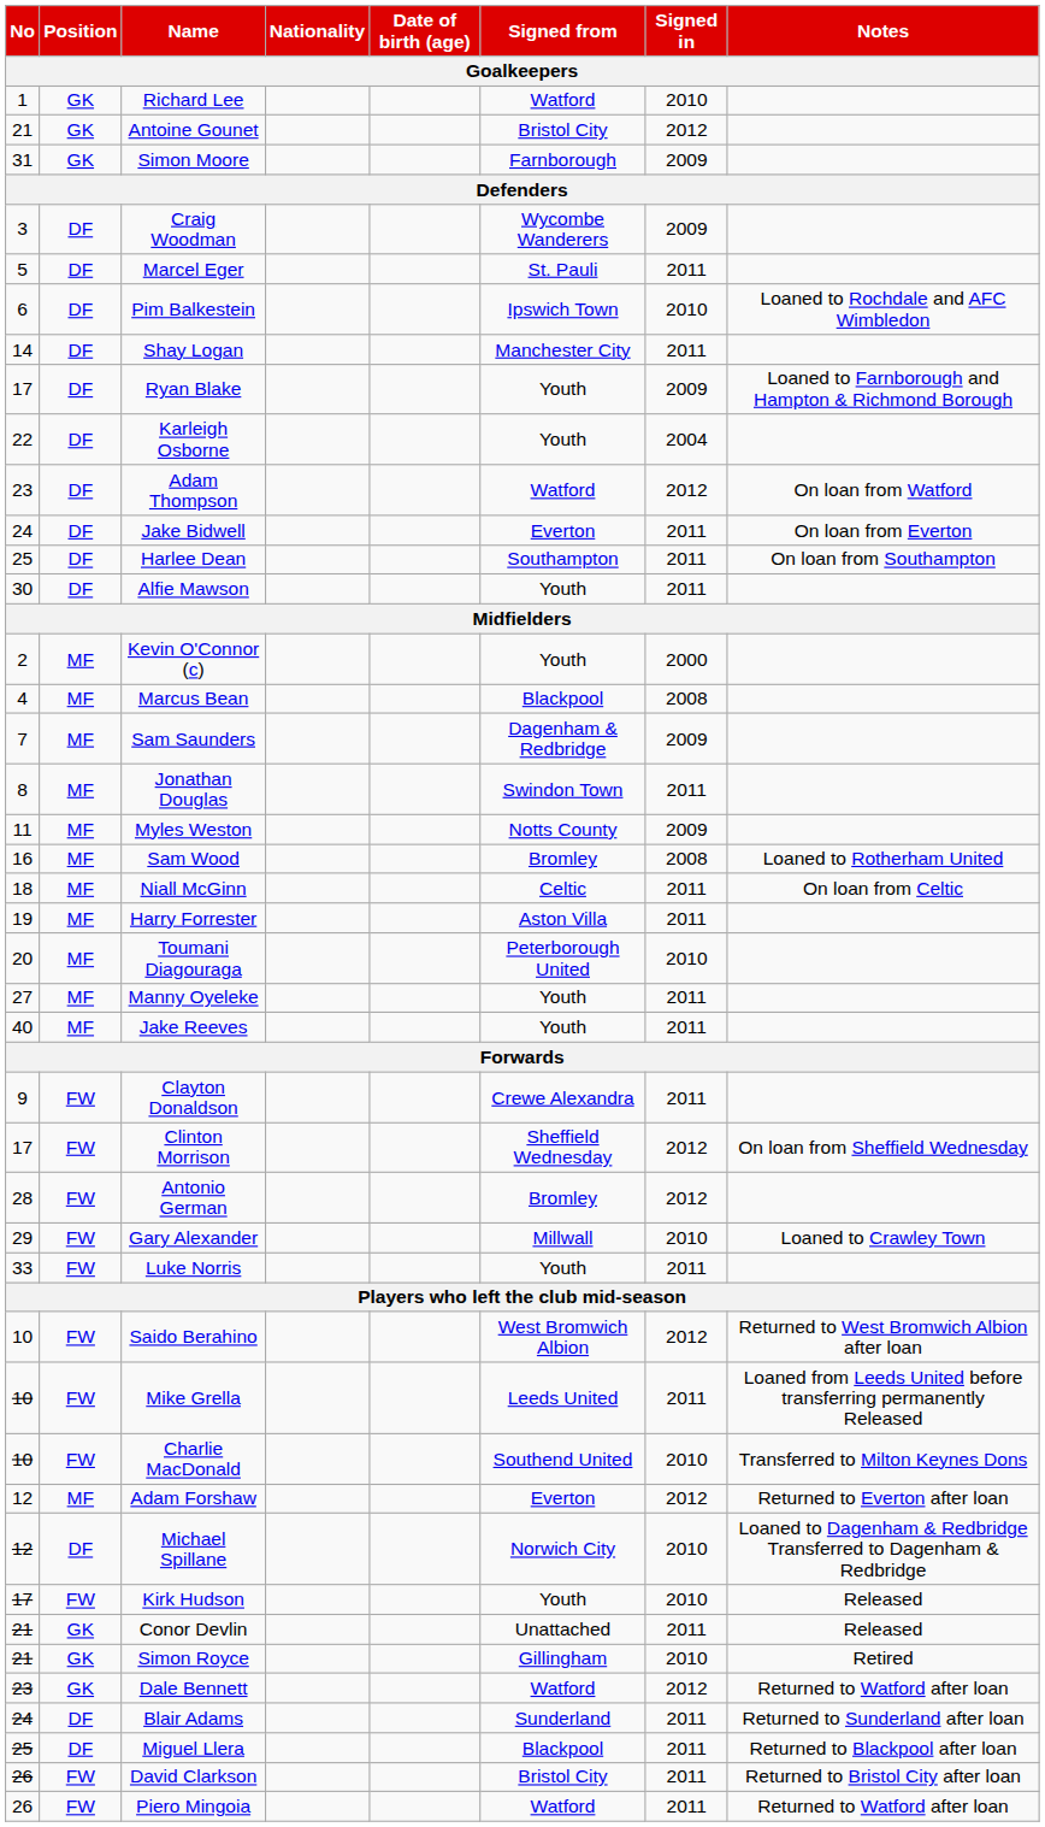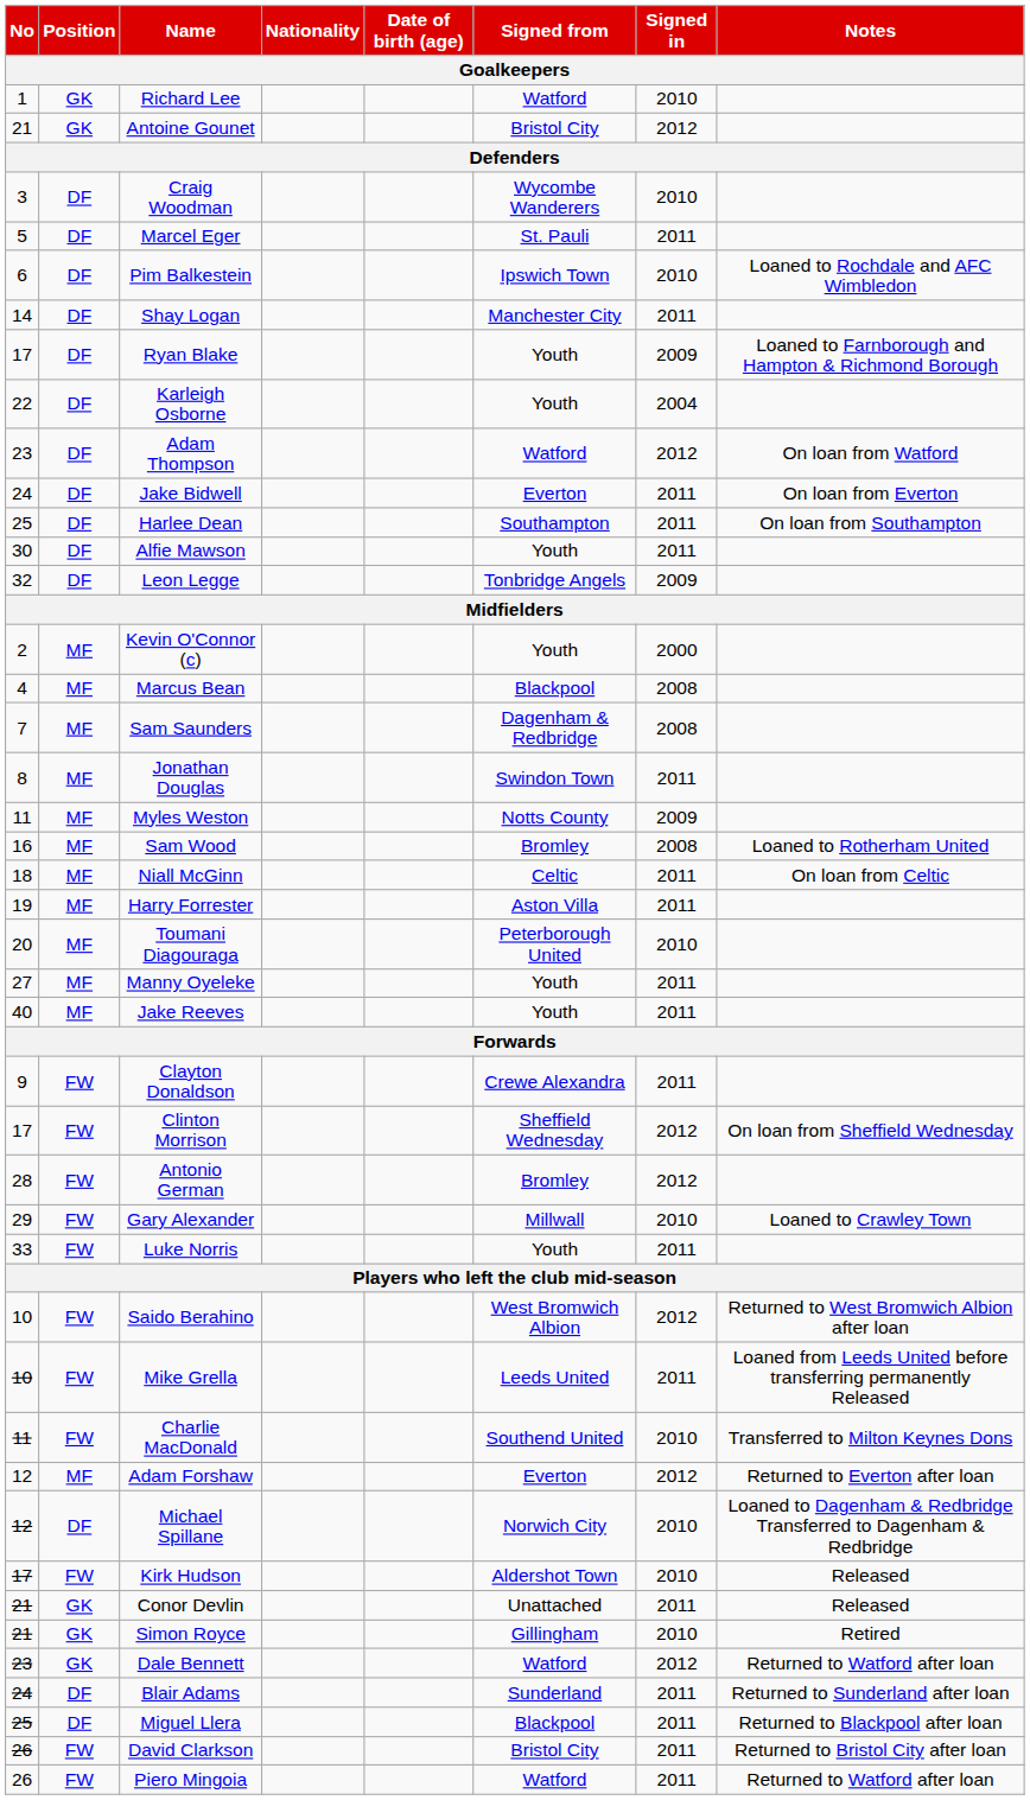 <table class="wikitable" style="text-align:center; font-size:90%; width:90%;">
 <tr>
 <th style="background:#d00; color:white; text-align:center;">No</th>
 <th style="background:#d00; color:white; text-align:center;">Position</th>
 <th style="background:#d00; color:white; text-align:center;">Name</th>
 <th style="background:#d00; color:white; text-align:center;">Nationality</th>
 <th style="background:#d00; color:white; text-align:center;">Date of birth (age)</th>
 <th style="background:#d00; color:white; text-align:center;">Signed from</th>
 <th style="background:#d00; color:white; text-align:center;">Signed in</th>
 <th style="background:#d00; color:white; text-align:center;">Notes</th>
 </tr>
 <tr>
 <th colspan="8">Goalkeepers</th>
 </tr>
 <tr>
 <td>1</td>
 <td><a href='#'>GK</a></td>
 <td><a href='#'>Richard Lee</a></td>
 <td></td>
 <td></td>
 <td><a href='#'>Watford</a></td>
 <td>2010</td>
 <td></td>
 </tr>
 <tr>
 <td>21</td>
 <td><a href='#'>GK</a></td>
 <td><a href='#'>Antoine Gounet</a></td>
 <td></td>
 <td></td>
 <td><a href='#'>Bristol City</a></td>
 <td>2012</td>
 <td></td>
 </tr>
 <tr>
-<td>31</td>
-<td><a href='#'>GK</a></td>
-<td><a href='#'>Simon Moore</a></td>
-<td></td>
-<td></td>
-<td><a href='#'>Farnborough</a></td>
-<td>2009</td>
-<td></td>
-</tr>
-<tr>
 <th colspan="8">Defenders</th>
 </tr>
 <tr>
 <td>3</td>
 <td><a href='#'>DF</a></td>
 <td><a href='#'>Craig Woodman</a></td>
 <td></td>
 <td></td>
 <td><a href='#'>Wycombe Wanderers</a></td>
-<td>2009</td>
+<td>2010</td>
 <td></td>
 </tr>
 <tr>
 <td>5</td>
 <td><a href='#'>DF</a></td>
 <td><a href='#'>Marcel Eger</a></td>
 <td></td>
 <td></td>
 <td><a href='#'>St. Pauli</a></td>
 <td>2011</td>
 <td></td>
 </tr>
 <tr>
 <td>6</td>
 <td><a href='#'>DF</a></td>
 <td><a href='#'>Pim Balkestein</a></td>
 <td></td>
 <td></td>
 <td><a href='#'>Ipswich Town</a></td>
 <td>2010</td>
 <td>Loaned to <a href='#'>Rochdale</a> and <a href='#'>AFC Wimbledon</a></td>
 </tr>
 <tr>
 <td>14</td>
 <td><a href='#'>DF</a></td>
 <td><a href='#'>Shay Logan</a></td>
 <td></td>
 <td></td>
 <td><a href='#'>Manchester City</a></td>
 <td>2011</td>
 <td></td>
 </tr>
 <tr>
 <td>17</td>
 <td><a href='#'>DF</a></td>
 <td><a href='#'>Ryan Blake</a></td>
 <td></td>
 <td></td>
 <td>Youth</td>
 <td>2009</td>
 <td>Loaned to <a href='#'>Farnborough</a> and <a href='#'>Hampton & Richmond Borough</a></td>
 </tr>
 <tr>
 <td>22</td>
 <td><a href='#'>DF</a></td>
 <td><a href='#'>Karleigh Osborne</a></td>
 <td></td>
 <td></td>
 <td>Youth</td>
 <td>2004</td>
 <td></td>
 </tr>
 <tr>
 <td>23</td>
 <td><a href='#'>DF</a></td>
 <td><a href='#'>Adam Thompson</a></td>
 <td></td>
 <td></td>
 <td><a href='#'>Watford</a></td>
 <td>2012</td>
 <td>On loan from <a href='#'>Watford</a></td>
 </tr>
 <tr>
 <td>24</td>
 <td><a href='#'>DF</a></td>
 <td><a href='#'>Jake Bidwell</a></td>
 <td></td>
 <td></td>
 <td><a href='#'>Everton</a></td>
 <td>2011</td>
 <td>On loan from <a href='#'>Everton</a></td>
 </tr>
 <tr>
 <td>25</td>
 <td><a href='#'>DF</a></td>
 <td><a href='#'>Harlee Dean</a></td>
 <td></td>
 <td></td>
 <td><a href='#'>Southampton</a></td>
 <td>2011</td>
 <td>On loan from <a href='#'>Southampton</a></td>
 </tr>
 <tr>
 <td>30</td>
 <td><a href='#'>DF</a></td>
 <td><a href='#'>Alfie Mawson</a></td>
 <td></td>
 <td></td>
 <td>Youth</td>
 <td>2011</td>
 <td></td>
 </tr>
 <tr>
+<td>32</td>
+<td><a href='#'>DF</a></td>
+<td><a href='#'>Leon Legge</a></td>
+<td></td>
+<td></td>
+<td><a href='#'>Tonbridge Angels</a></td>
+<td>2009</td>
+<td></td>
+</tr>
+<tr>
 <th colspan="8">Midfielders</th>
 </tr>
 <tr>
 <td>2</td>
 <td><a href='#'>MF</a></td>
 <td><a href='#'>Kevin O'Connor</a> (<a href='#'>c</a>)</td>
 <td></td>
 <td></td>
 <td>Youth</td>
 <td>2000</td>
 <td></td>
 </tr>
 <tr>
 <td>4</td>
 <td><a href='#'>MF</a></td>
 <td><a href='#'>Marcus Bean</a></td>
 <td></td>
 <td></td>
 <td><a href='#'>Blackpool</a></td>
 <td>2008</td>
 <td></td>
 </tr>
 <tr>
 <td>7</td>
 <td><a href='#'>MF</a></td>
 <td><a href='#'>Sam Saunders</a></td>
 <td></td>
 <td></td>
 <td><a href='#'>Dagenham & Redbridge</a></td>
-<td>2009</td>
+<td>2008</td>
 <td></td>
 </tr>
 <tr>
 <td>8</td>
 <td><a href='#'>MF</a></td>
 <td><a href='#'>Jonathan Douglas</a></td>
 <td></td>
 <td></td>
 <td><a href='#'>Swindon Town</a></td>
 <td>2011</td>
 <td></td>
 </tr>
 <tr>
 <td>11</td>
 <td><a href='#'>MF</a></td>
 <td><a href='#'>Myles Weston</a></td>
 <td></td>
 <td></td>
 <td><a href='#'>Notts County</a></td>
 <td>2009</td>
 <td></td>
 </tr>
 <tr>
 <td>16</td>
 <td><a href='#'>MF</a></td>
 <td><a href='#'>Sam Wood</a></td>
 <td></td>
 <td></td>
 <td><a href='#'>Bromley</a></td>
 <td>2008</td>
 <td>Loaned to <a href='#'>Rotherham United</a></td>
 </tr>
 <tr>
 <td>18</td>
 <td><a href='#'>MF</a></td>
 <td><a href='#'>Niall McGinn</a></td>
 <td></td>
 <td></td>
 <td><a href='#'>Celtic</a></td>
 <td>2011</td>
 <td>On loan from <a href='#'>Celtic</a></td>
 </tr>
 <tr>
 <td>19</td>
 <td><a href='#'>MF</a></td>
 <td><a href='#'>Harry Forrester</a></td>
 <td></td>
 <td></td>
 <td><a href='#'>Aston Villa</a></td>
 <td>2011</td>
 <td></td>
 </tr>
 <tr>
 <td>20</td>
 <td><a href='#'>MF</a></td>
 <td><a href='#'>Toumani Diagouraga</a></td>
 <td></td>
 <td></td>
 <td><a href='#'>Peterborough United</a></td>
 <td>2010</td>
 <td></td>
 </tr>
 <tr>
 <td>27</td>
 <td><a href='#'>MF</a></td>
 <td><a href='#'>Manny Oyeleke</a></td>
 <td></td>
 <td></td>
 <td>Youth</td>
 <td>2011</td>
 <td></td>
 </tr>
 <tr>
 <td>40</td>
 <td><a href='#'>MF</a></td>
 <td><a href='#'>Jake Reeves</a></td>
 <td></td>
 <td></td>
 <td>Youth</td>
 <td>2011</td>
 <td></td>
 </tr>
 <tr>
 <th colspan="8">Forwards</th>
 </tr>
 <tr>
 <td>9</td>
 <td><a href='#'>FW</a></td>
 <td><a href='#'>Clayton Donaldson</a></td>
 <td></td>
 <td></td>
 <td><a href='#'>Crewe Alexandra</a></td>
 <td>2011</td>
 <td></td>
 </tr>
 <tr>
 <td>17</td>
 <td><a href='#'>FW</a></td>
 <td><a href='#'>Clinton Morrison</a></td>
 <td></td>
 <td></td>
 <td><a href='#'>Sheffield Wednesday</a></td>
 <td>2012</td>
 <td>On loan from <a href='#'>Sheffield Wednesday</a></td>
 </tr>
 <tr>
 <td>28</td>
 <td><a href='#'>FW</a></td>
 <td><a href='#'>Antonio German</a></td>
 <td></td>
 <td></td>
 <td><a href='#'>Bromley</a></td>
 <td>2012</td>
 <td></td>
 </tr>
 <tr>
 <td>29</td>
 <td><a href='#'>FW</a></td>
 <td><a href='#'>Gary Alexander</a></td>
 <td></td>
 <td></td>
 <td><a href='#'>Millwall</a></td>
 <td>2010</td>
 <td>Loaned to <a href='#'>Crawley Town</a></td>
 </tr>
 <tr>
 <td>33</td>
 <td><a href='#'>FW</a></td>
 <td><a href='#'>Luke Norris</a></td>
 <td></td>
 <td></td>
 <td>Youth</td>
 <td>2011</td>
 <td></td>
 </tr>
 <tr>
 <th colspan="8">Players who left the club mid-season</th>
 </tr>
 <tr>
 <td>10</td>
 <td><a href='#'>FW</a></td>
 <td><a href='#'>Saido Berahino</a></td>
 <td></td>
 <td></td>
 <td><a href='#'>West Bromwich Albion</a></td>
 <td>2012</td>
 <td>Returned to <a href='#'>West Bromwich Albion</a> after loan</td>
 </tr>
 <tr>
 <td><s>10</s></td>
 <td><a href='#'>FW</a></td>
 <td><a href='#'>Mike Grella</a></td>
 <td></td>
 <td></td>
 <td><a href='#'>Leeds United</a></td>
 <td>2011</td>
 <td>Loaned from <a href='#'>Leeds United</a> before transferring permanently<br>Released</td>
 </tr>
 <tr>
-<td><s>10</s></td>
+<td><s>11</s></td>
 <td><a href='#'>FW</a></td>
 <td><a href='#'>Charlie MacDonald</a></td>
 <td></td>
 <td></td>
 <td><a href='#'>Southend United</a></td>
 <td>2010</td>
 <td>Transferred to <a href='#'>Milton Keynes Dons</a></td>
 </tr>
 <tr>
 <td>12</td>
 <td><a href='#'>MF</a></td>
 <td><a href='#'>Adam Forshaw</a></td>
 <td></td>
 <td></td>
 <td><a href='#'>Everton</a></td>
 <td>2012</td>
 <td>Returned to <a href='#'>Everton</a> after loan</td>
 </tr>
 <tr>
 <td><s>12</s></td>
 <td><a href='#'>DF</a></td>
 <td><a href='#'>Michael Spillane</a></td>
 <td></td>
 <td></td>
 <td><a href='#'>Norwich City</a></td>
 <td>2010</td>
 <td>Loaned to <a href='#'>Dagenham & Redbridge</a><br>Transferred to Dagenham & Redbridge</td>
 </tr>
 <tr>
 <td><s>17</s></td>
 <td><a href='#'>FW</a></td>
 <td><a href='#'>Kirk Hudson</a></td>
 <td></td>
 <td></td>
-<td>Youth</td>
+<td><a href='#'>Aldershot Town</a></td>
 <td>2010</td>
 <td>Released</td>
 </tr>
 <tr>
 <td><s>21</s></td>
 <td><a href='#'>GK</a></td>
 <td>Conor Devlin</td>
 <td></td>
 <td></td>
 <td>Unattached</td>
 <td>2011</td>
 <td>Released</td>
 </tr>
 <tr>
 <td><s>21</s></td>
 <td><a href='#'>GK</a></td>
 <td><a href='#'>Simon Royce</a></td>
 <td></td>
 <td></td>
 <td><a href='#'>Gillingham</a></td>
 <td>2010</td>
 <td>Retired</td>
 </tr>
 <tr>
 <td><s>23</s></td>
 <td><a href='#'>GK</a></td>
 <td><a href='#'>Dale Bennett</a></td>
 <td></td>
 <td></td>
 <td><a href='#'>Watford</a></td>
 <td>2012</td>
 <td>Returned to <a href='#'>Watford</a> after loan</td>
 </tr>
 <tr>
 <td><s>24</s></td>
 <td><a href='#'>DF</a></td>
 <td><a href='#'>Blair Adams</a></td>
 <td></td>
 <td></td>
 <td><a href='#'>Sunderland</a></td>
 <td>2011</td>
 <td>Returned to <a href='#'>Sunderland</a> after loan</td>
 </tr>
 <tr>
 <td><s>25</s></td>
 <td><a href='#'>DF</a></td>
 <td><a href='#'>Miguel Llera</a></td>
 <td></td>
 <td></td>
 <td><a href='#'>Blackpool</a></td>
 <td>2011</td>
 <td>Returned to <a href='#'>Blackpool</a> after loan</td>
 </tr>
 <tr>
 <td><s>26</s></td>
 <td><a href='#'>FW</a></td>
 <td><a href='#'>David Clarkson</a></td>
 <td></td>
 <td></td>
 <td><a href='#'>Bristol City</a></td>
 <td>2011</td>
 <td>Returned to <a href='#'>Bristol City</a> after loan</td>
 </tr>
 <tr>
 <td>26</td>
 <td><a href='#'>FW</a></td>
 <td><a href='#'>Piero Mingoia</a></td>
 <td></td>
 <td></td>
 <td><a href='#'>Watford</a></td>
 <td>2011</td>
 <td>Returned to <a href='#'>Watford</a> after loan</td>
 </tr>
 </table>
